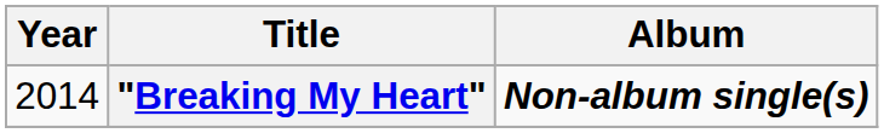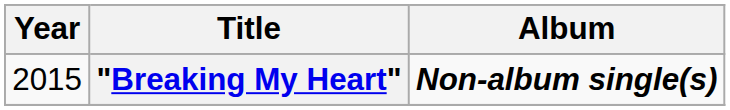 <table class="wikitable plainrowheaders" style="text-align:center;">
 <tr>
 <th scpoe="col" rowspan="1">Year</th>
 <th scope="col" rowspan="1">Title</th>
 <th scope="col" rowspan="1">Album</th>
 </tr>
 <tr>
-<td>2014</td>
+<td>2015</td>
 <th scope="row">"<a href='#'>Breaking My Heart</a>"</th>
 <td><strong><em>Non-album single(s)</em></strong></td>
 </tr>
 <tr>
 </tr>
 </table>
